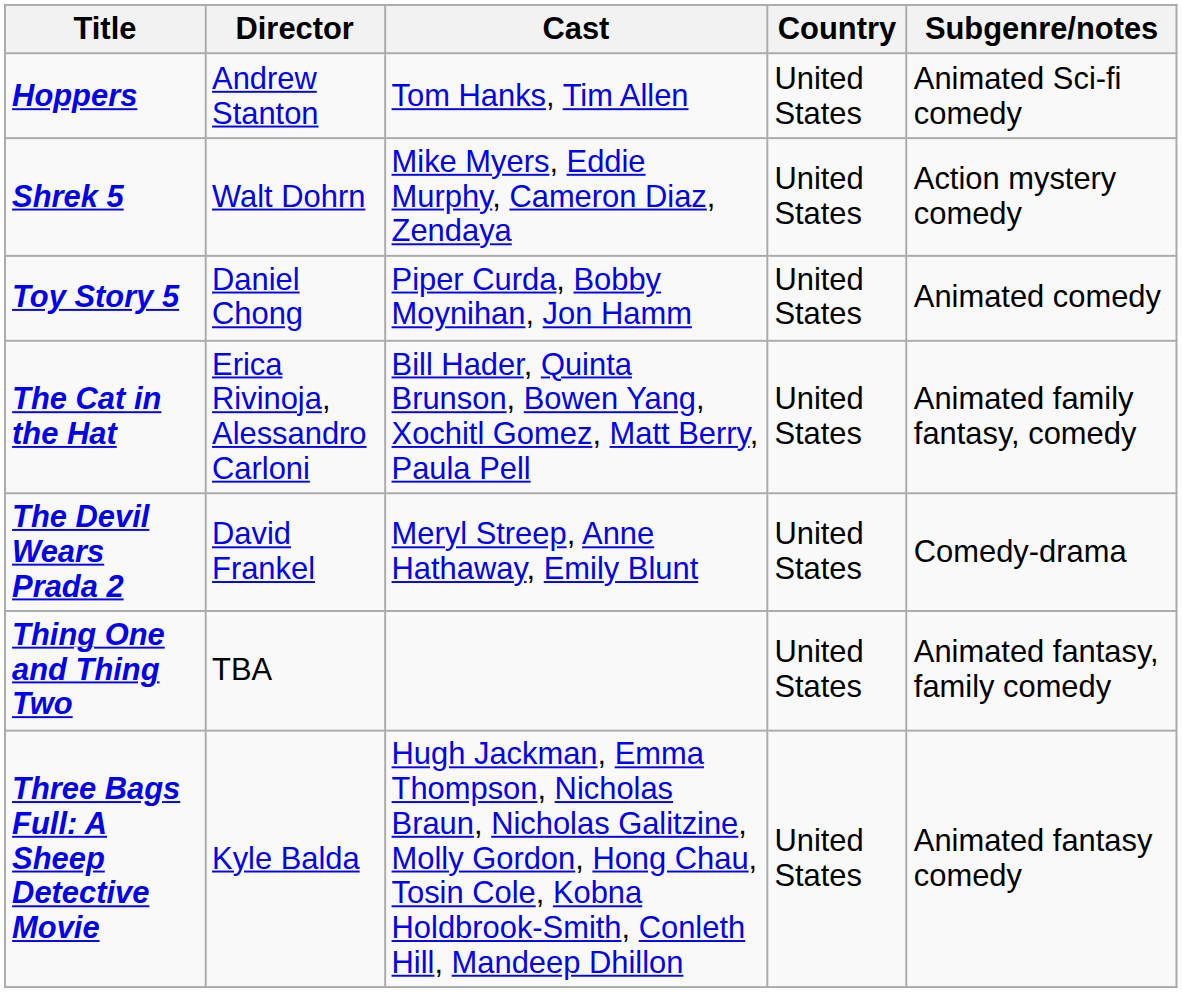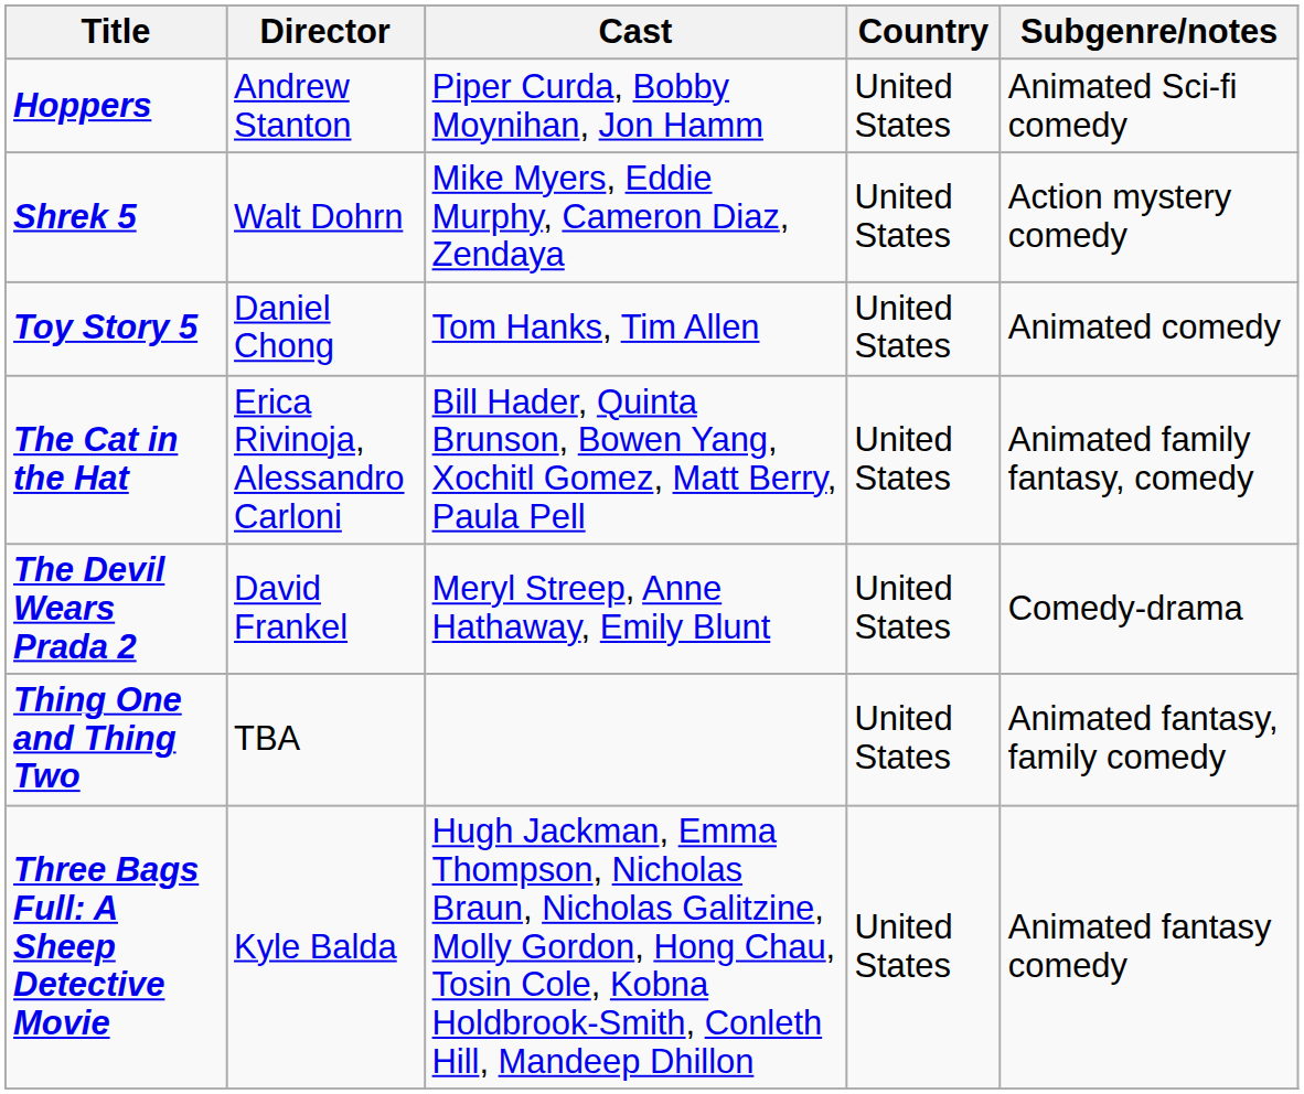 <table class="wikitable">
 <tr>
 <th>Title</th>
 <th>Director</th>
 <th>Cast</th>
 <th>Country</th>
 <th>Subgenre/notes</th>
 </tr>
 <tr>
 <td><strong><em><a href='#'>Hoppers</a></em></strong></td>
 <td><a href='#'>Andrew Stanton</a></td>
-<td><a href='#'>Tom Hanks</a>, <a href='#'>Tim Allen</a></td>
+<td><a href='#'>Piper Curda</a>, <a href='#'>Bobby Moynihan</a>, <a href='#'>Jon Hamm</a></td>
 <td>United States</td>
 <td>Animated Sci-fi comedy</td>
 </tr>
 <tr>
 <td><strong><em><a href='#'>Shrek 5</a></em></strong></td>
 <td><a href='#'>Walt Dohrn</a></td>
 <td><a href='#'>Mike Myers</a>, <a href='#'>Eddie Murphy</a>, <a href='#'>Cameron Diaz</a>, <a href='#'>Zendaya</a></td>
 <td>United States</td>
 <td>Action mystery comedy</td>
 </tr>
 <tr>
 <td><strong><em><a href='#'>Toy Story 5</a></em></strong></td>
 <td><a href='#'>Daniel Chong</a></td>
-<td><a href='#'>Piper Curda</a>, <a href='#'>Bobby Moynihan</a>, <a href='#'>Jon Hamm</a></td>
+<td><a href='#'>Tom Hanks</a>, <a href='#'>Tim Allen</a></td>
 <td>United States</td>
 <td>Animated comedy</td>
 </tr>
 <tr>
 <td><strong><em><a href='#'>The Cat in the Hat</a></em></strong></td>
 <td><a href='#'>Erica Rivinoja</a>,<br><a href='#'>Alessandro Carloni</a></td>
 <td><a href='#'>Bill Hader</a>, <a href='#'>Quinta Brunson</a>, <a href='#'>Bowen Yang</a>, <a href='#'>Xochitl Gomez</a>, <a href='#'>Matt Berry</a>, <a href='#'>Paula Pell</a></td>
 <td>United States</td>
 <td>Animated family fantasy, comedy</td>
 </tr>
 <tr>
 <td><strong><em><a href='#'>The Devil Wears Prada 2</a></em></strong></td>
 <td><a href='#'>David Frankel</a></td>
 <td><a href='#'>Meryl Streep</a>, <a href='#'>Anne Hathaway</a>, <a href='#'>Emily Blunt</a></td>
 <td>United States</td>
 <td>Comedy-drama</td>
 </tr>
 <tr>
 <td><strong><em><a href='#'>Thing One and Thing Two</a></em></strong></td>
 <td>TBA</td>
 <td></td>
 <td>United States</td>
 <td>Animated fantasy, family comedy</td>
 </tr>
 <tr>
 <td><strong><em><a href='#'>Three Bags Full: A Sheep Detective Movie</a></em></strong></td>
 <td><a href='#'>Kyle Balda</a></td>
 <td><a href='#'>Hugh Jackman</a>, <a href='#'>Emma Thompson</a>, <a href='#'>Nicholas Braun</a>, <a href='#'>Nicholas Galitzine</a>, <a href='#'>Molly Gordon</a>, <a href='#'>Hong Chau</a>, <a href='#'>Tosin Cole</a>, <a href='#'>Kobna Holdbrook-Smith</a>, <a href='#'>Conleth Hill</a>, <a href='#'>Mandeep Dhillon</a></td>
 <td>United States</td>
 <td>Animated fantasy comedy</td>
 </tr>
 <tr>
 </tr>
 </table>
